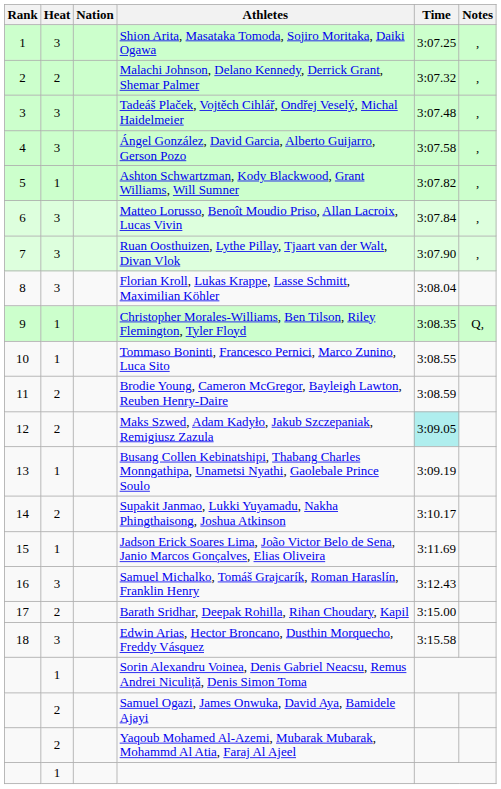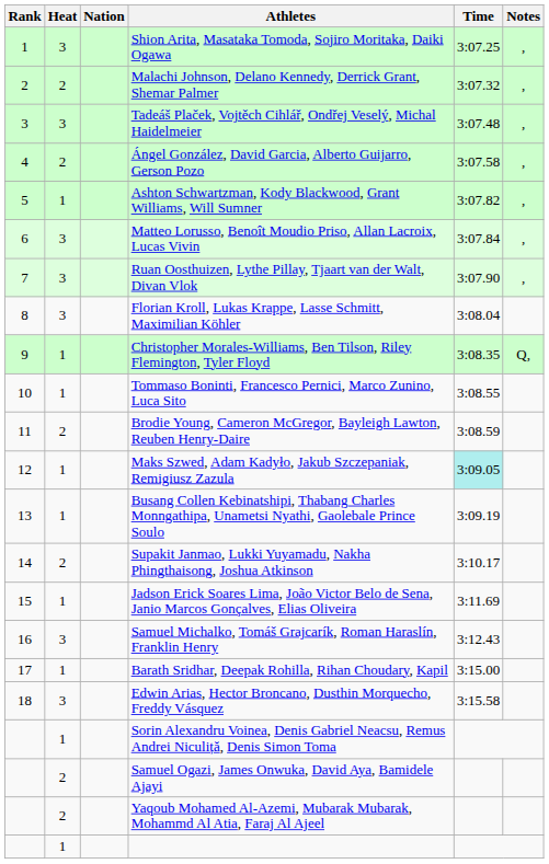 <table class="wikitable sortable" style="text-align:center">
 <tr>
 <th>Rank</th>
 <th>Heat</th>
 <th>Nation</th>
 <th>Athletes</th>
 <th>Time</th>
 <th>Notes</th>
 </tr>
 <tr bgcolor=ccffcc>
 <td>1</td>
 <td>3</td>
 <td align=left></td>
 <td align=left><a href='#'>Shion Arita</a>, <a href='#'>Masataka Tomoda</a>, <a href='#'>Sojiro Moritaka</a>, <a href='#'>Daiki Ogawa</a></td>
 <td>3:07.25</td>
 <td>, </td>
 </tr>
 <tr bgcolor=ccffcc>
 <td>2</td>
 <td>2</td>
 <td align=left></td>
 <td align=left><a href='#'>Malachi Johnson</a>, <a href='#'>Delano Kennedy</a>, <a href='#'>Derrick Grant</a>, <a href='#'>Shemar Palmer</a></td>
 <td>3:07.32</td>
 <td>, </td>
 </tr>
 <tr bgcolor=ccffcc>
 <td>3</td>
 <td>3</td>
 <td align=left></td>
 <td align=left><a href='#'>Tadeáš Plaček</a>, <a href='#'>Vojtěch Cihlář</a>, <a href='#'>Ondřej Veselý</a>, <a href='#'>Michal Haidelmeier</a></td>
 <td>3:07.48</td>
 <td>, </td>
 </tr>
 <tr bgcolor=ccffcc>
 <td>4</td>
-<td>3</td>
+<td>2</td>
 <td align=left></td>
 <td align=left><a href='#'>Ángel González</a>, <a href='#'>David Garcia</a>, <a href='#'>Alberto Guijarro</a>, <a href='#'>Gerson Pozo</a></td>
 <td>3:07.58</td>
 <td>, </td>
 </tr>
 <tr bgcolor=ccffcc>
 <td>5</td>
 <td>1</td>
 <td align=left></td>
 <td align=left><a href='#'>Ashton Schwartzman</a>, <a href='#'>Kody Blackwood</a>, <a href='#'>Grant Williams</a>, <a href='#'>Will Sumner</a></td>
 <td>3:07.82</td>
 <td>, </td>
 </tr>
 <tr bgcolor=ddffdd>
 <td>6</td>
 <td>3</td>
 <td align=left></td>
 <td align=left><a href='#'>Matteo Lorusso</a>, <a href='#'>Benoît Moudio Priso</a>, <a href='#'>Allan Lacroix</a>, <a href='#'>Lucas Vivin</a></td>
 <td>3:07.84</td>
 <td>, </td>
 </tr>
 <tr bgcolor=ddffdd>
 <td>7</td>
 <td>3</td>
 <td align=left></td>
 <td align=left><a href='#'>Ruan Oosthuizen</a>, <a href='#'>Lythe Pillay</a>, <a href='#'>Tjaart van der Walt</a>, <a href='#'>Divan Vlok</a></td>
 <td>3:07.90</td>
 <td>, </td>
 </tr>
 <tr>
 <td>8</td>
 <td>3</td>
 <td align=left></td>
 <td align=left><a href='#'>Florian Kroll</a>, <a href='#'>Lukas Krappe</a>, <a href='#'>Lasse Schmitt</a>, <a href='#'>Maximilian Köhler</a></td>
 <td>3:08.04</td>
 <td></td>
 </tr>
 <tr bgcolor=ccffcc>
 <td>9</td>
 <td>1</td>
 <td align=left></td>
 <td align=left><a href='#'>Christopher Morales-Williams</a>, <a href='#'>Ben Tilson</a>, <a href='#'>Riley Flemington</a>, <a href='#'>Tyler Floyd</a></td>
 <td>3:08.35</td>
 <td>Q, </td>
 </tr>
 <tr>
 <td>10</td>
 <td>1</td>
 <td align=left></td>
 <td align=left><a href='#'>Tommaso Boninti</a>, <a href='#'>Francesco Pernici</a>, <a href='#'>Marco Zunino</a>, <a href='#'>Luca Sito</a></td>
 <td>3:08.55</td>
 <td></td>
 </tr>
 <tr>
 <td>11</td>
 <td>2</td>
 <td align=left></td>
 <td align=left><a href='#'>Brodie Young</a>, <a href='#'>Cameron McGregor</a>, <a href='#'>Bayleigh Lawton</a>, <a href='#'>Reuben Henry-Daire</a></td>
 <td>3:08.59</td>
 <td></td>
 </tr>
 <tr>
 <td>12</td>
-<td>2</td>
+<td>1</td>
 <td align=left></td>
 <td align=left><a href='#'>Maks Szwed</a>, <a href='#'>Adam Kadyło</a>, <a href='#'>Jakub Szczepaniak</a>, <a href='#'>Remigiusz Zazula</a></td>
 <td style="background: paleturquoise;">3:09.05</td>
 <td></td>
 </tr>
 <tr>
 <td>13</td>
 <td>1</td>
 <td align=left></td>
 <td align=left><a href='#'>Busang Collen Kebinatshipi</a>, <a href='#'>Thabang Charles Monngathipa</a>, <a href='#'>Unametsi Nyathi</a>, <a href='#'>Gaolebale Prince Soulo</a></td>
 <td>3:09.19</td>
 <td></td>
 </tr>
 <tr>
 <td>14</td>
 <td>2</td>
 <td align=left></td>
 <td align=left><a href='#'>Supakit Janmao</a>, <a href='#'>Lukki Yuyamadu</a>, <a href='#'>Nakha Phingthaisong</a>, <a href='#'>Joshua Atkinson</a></td>
 <td>3:10.17</td>
 <td></td>
 </tr>
 <tr>
 <td>15</td>
 <td>1</td>
 <td align=left></td>
 <td align=left><a href='#'>Jadson Erick Soares Lima</a>, <a href='#'>João Victor Belo de Sena</a>, <a href='#'>Janio Marcos Gonçalves</a>, <a href='#'>Elias Oliveira</a></td>
 <td>3:11.69</td>
 <td></td>
 </tr>
 <tr>
 <td>16</td>
 <td>3</td>
 <td align=left></td>
 <td align=left><a href='#'>Samuel Michalko</a>, <a href='#'>Tomáš Grajcarík</a>, <a href='#'>Roman Haraslín</a>, <a href='#'>Franklin Henry</a></td>
 <td>3:12.43</td>
 <td></td>
 </tr>
 <tr>
 <td>17</td>
-<td>2</td>
+<td>1</td>
 <td align=left></td>
 <td align=left><a href='#'>Barath Sridhar</a>, <a href='#'>Deepak Rohilla</a>, <a href='#'>Rihan Choudary</a>, <a href='#'>Kapil</a></td>
 <td>3:15.00</td>
 <td></td>
 </tr>
 <tr>
 <td>18</td>
 <td>3</td>
 <td align=left></td>
 <td align=left><a href='#'>Edwin Arias</a>, <a href='#'>Hector Broncano</a>, <a href='#'>Dusthin Morquecho</a>, <a href='#'>Freddy Vásquez</a></td>
 <td>3:15.58</td>
 <td></td>
 </tr>
 <tr>
 <td></td>
 <td>1</td>
 <td align=left></td>
 <td align=left><a href='#'>Sorin Alexandru Voinea</a>, <a href='#'>Denis Gabriel Neacsu</a>, <a href='#'>Remus Andrei Niculiță</a>, <a href='#'>Denis Simon Toma</a></td>
 <td colspan=2></td>
 </tr>
 <tr>
 <td></td>
 <td>2</td>
 <td align=left></td>
 <td align=left><a href='#'>Samuel Ogazi</a>, <a href='#'>James Onwuka</a>, <a href='#'>David Aya</a>, <a href='#'>Bamidele Ajayi</a></td>
 <td></td>
 <td></td>
 </tr>
 <tr>
 <td></td>
 <td>2</td>
 <td align=left></td>
 <td align=left><a href='#'>Yaqoub Mohamed Al-Azemi</a>, <a href='#'>Mubarak Mubarak</a>, <a href='#'>Mohammd Al Atia</a>, <a href='#'>Faraj Al Ajeel</a></td>
 <td></td>
 <td></td>
 </tr>
 <tr>
 <td></td>
 <td>1</td>
 <td align=left></td>
 <td align=left></td>
 <td colspan=2></td>
 </tr>
 </table>
